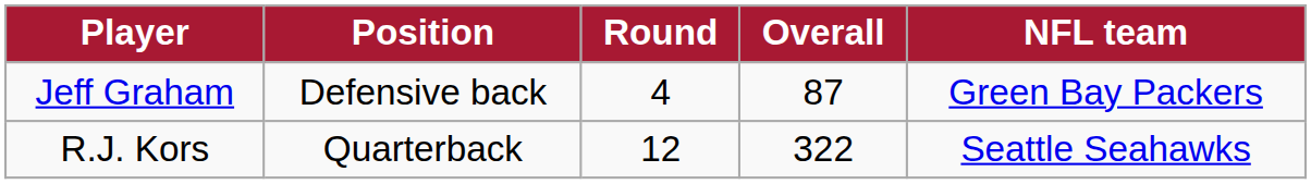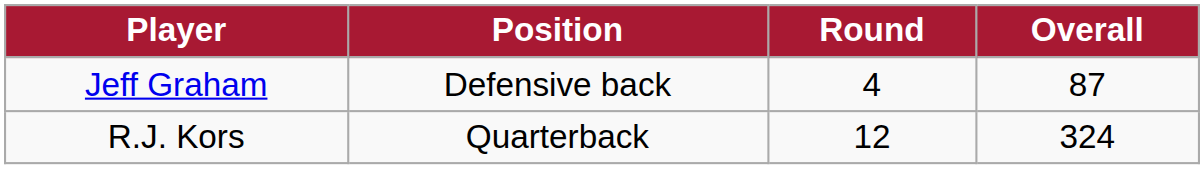 <table class="wikitable" width="65%">
 <tr align="center" style="background:#A81933;color:#FFFFFF;">
 <td><strong>Player</strong></td>
 <td><strong>Position</strong></td>
 <td><strong>Round</strong></td>
 <td><strong>Overall</strong></td>
-<td><strong>NFL team</strong></td>
 </tr>
 <tr align="center" bgcolor="">
 <td><a href='#'>Jeff Graham</a></td>
 <td>Defensive back</td>
 <td>4</td>
 <td>87</td>
-<td><a href='#'>Green Bay Packers</a></td>
 </tr>
 <tr align="center" bgcolor="">
 <td>R.J. Kors</td>
 <td>Quarterback</td>
 <td>12</td>
-<td>322</td>
-<td><a href='#'>Seattle Seahawks</a></td>
+<td>324</td>
 </tr>
 </table>
